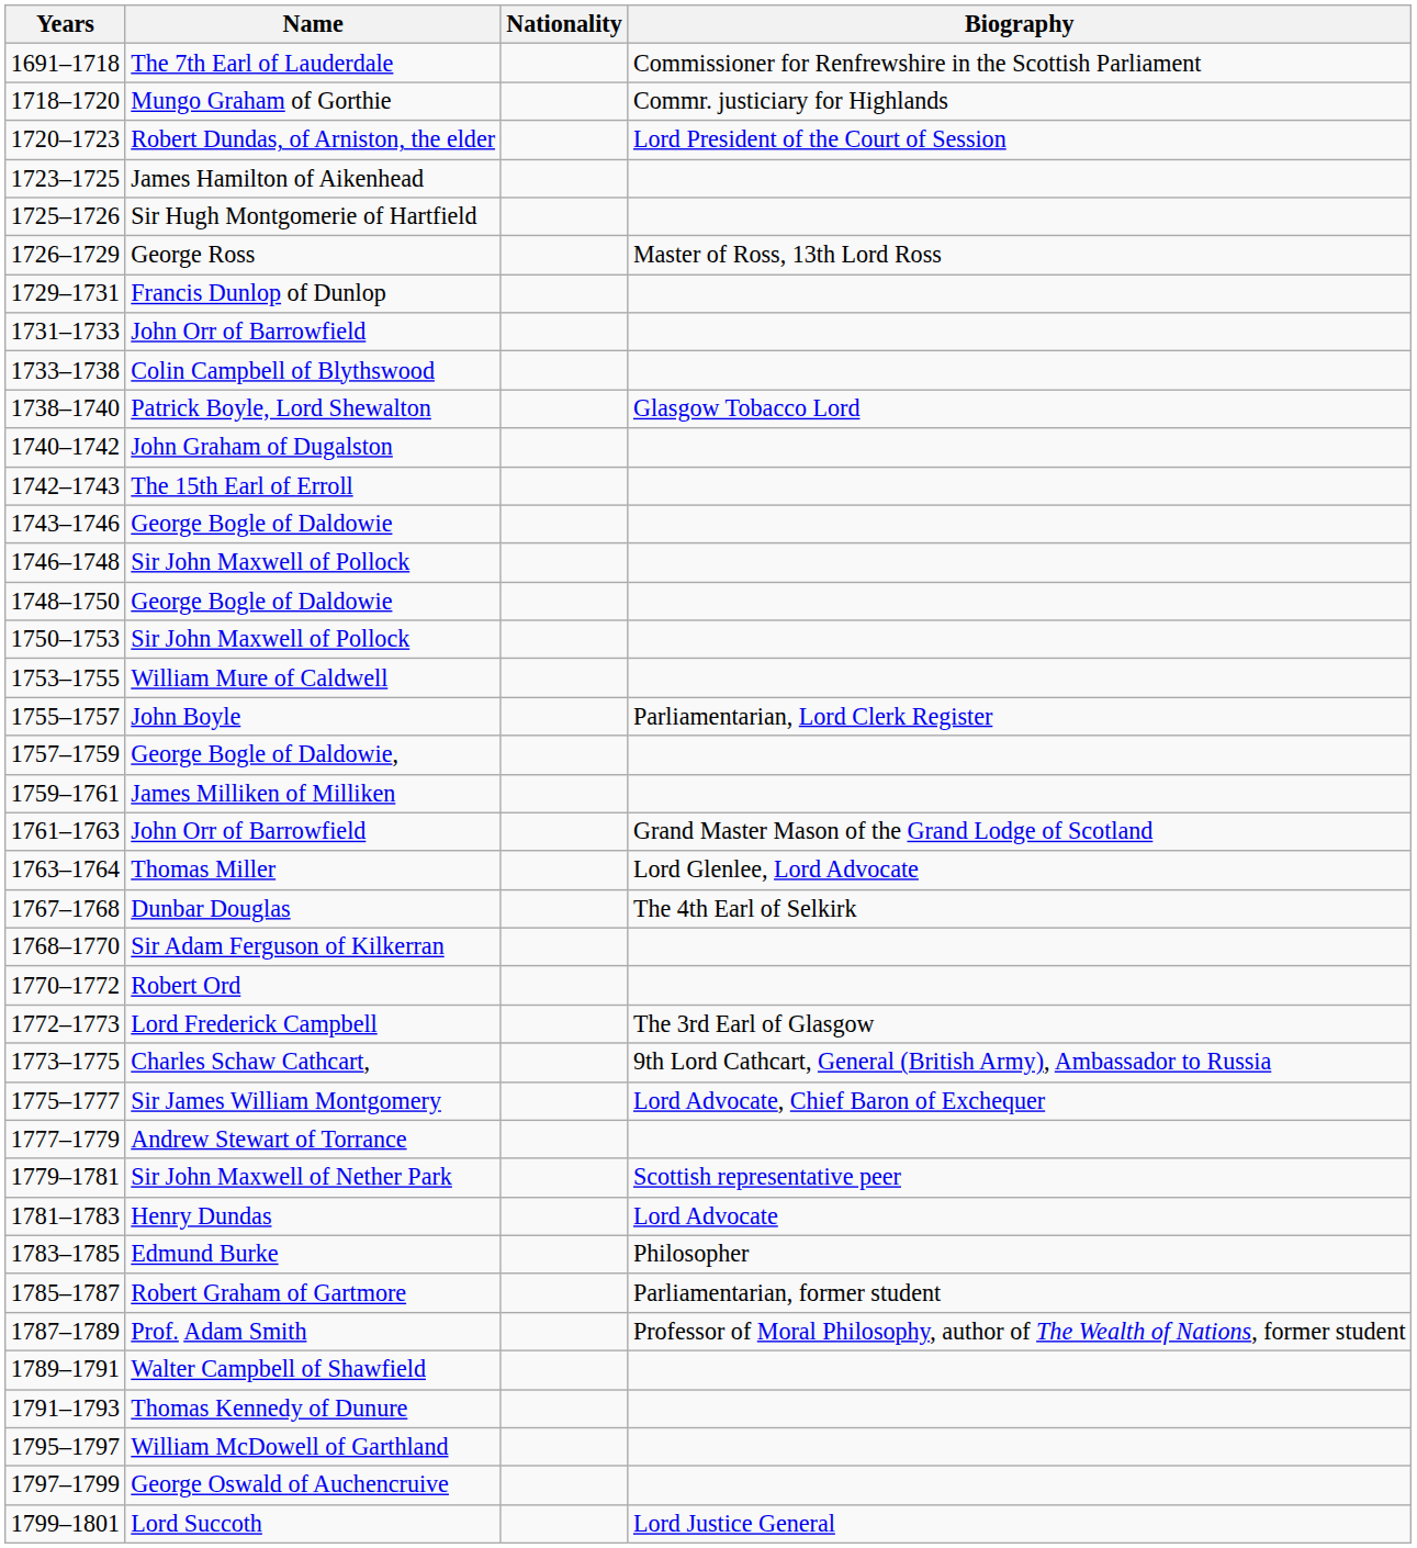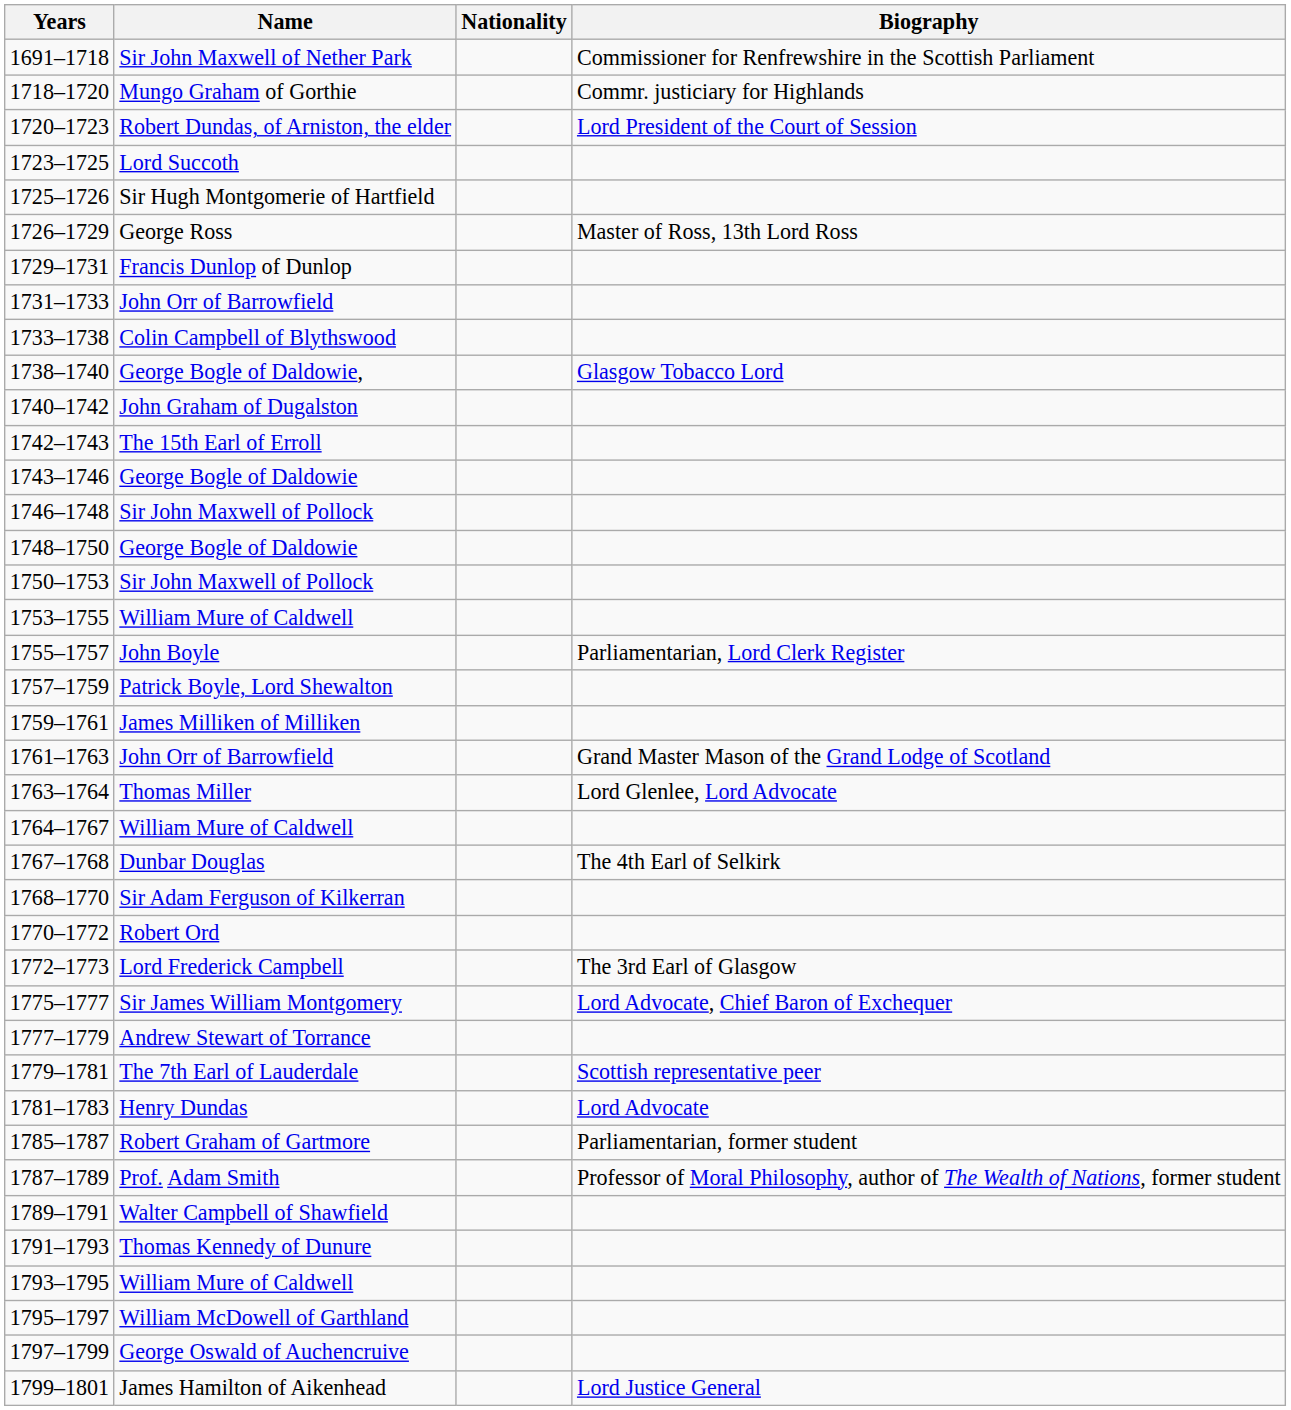 <table class="wikitable">
 <tr>
 <th>Years</th>
 <th>Name</th>
 <th>Nationality</th>
 <th>Biography</th>
 </tr>
 <tr>
 <td>1691–1718</td>
-<td><a href='#'>The 7th Earl of Lauderdale</a></td>
+<td><a href='#'>Sir John Maxwell of Nether Park</a></td>
 <td></td>
 <td>Commissioner for Renfrewshire in the Scottish Parliament</td>
 </tr>
 <tr>
 <td>1718–1720</td>
 <td><a href='#'>Mungo Graham</a> of Gorthie</td>
 <td></td>
 <td>Commr. justiciary for Highlands</td>
 </tr>
 <tr>
 <td>1720–1723</td>
 <td><a href='#'>Robert Dundas, of Arniston, the elder</a></td>
 <td></td>
 <td><a href='#'>Lord President of the Court of Session</a></td>
 </tr>
 <tr>
 <td>1723–1725</td>
-<td>James Hamilton of Aikenhead</td>
+<td><a href='#'>Lord Succoth</a></td>
 <td></td>
 <td></td>
 </tr>
 <tr>
 <td>1725–1726</td>
 <td>Sir Hugh Montgomerie of Hartfield</td>
 <td></td>
 <td></td>
 </tr>
 <tr>
 <td>1726–1729</td>
 <td>George Ross</td>
 <td></td>
 <td>Master of Ross, 13th Lord Ross</td>
 </tr>
 <tr>
 <td>1729–1731</td>
 <td><a href='#'>Francis Dunlop</a> of Dunlop</td>
 <td></td>
 <td></td>
 </tr>
 <tr>
 <td>1731–1733</td>
 <td><a href='#'>John Orr of Barrowfield</a></td>
 <td></td>
 <td></td>
 </tr>
 <tr>
 <td>1733–1738</td>
 <td><a href='#'>Colin Campbell of Blythswood</a></td>
 <td></td>
 <td></td>
 </tr>
 <tr>
 <td>1738–1740</td>
-<td><a href='#'>Patrick Boyle, Lord Shewalton</a></td>
+<td><a href='#'>George Bogle of Daldowie</a>,</td>
 <td></td>
 <td><a href='#'>Glasgow Tobacco Lord</a></td>
 </tr>
 <tr>
 <td>1740–1742</td>
 <td><a href='#'>John Graham of Dugalston</a></td>
 <td></td>
 <td></td>
 </tr>
 <tr>
 <td>1742–1743</td>
 <td><a href='#'>The 15th Earl of Erroll</a></td>
 <td></td>
 <td></td>
 </tr>
 <tr>
 <td>1743–1746</td>
 <td><a href='#'>George Bogle of Daldowie</a></td>
 <td></td>
 <td></td>
 </tr>
 <tr>
 <td>1746–1748</td>
 <td><a href='#'>Sir John Maxwell of Pollock</a></td>
 <td></td>
 <td></td>
 </tr>
 <tr>
 <td>1748–1750</td>
 <td><a href='#'>George Bogle of Daldowie</a></td>
 <td></td>
 <td></td>
 </tr>
 <tr>
 <td>1750–1753</td>
 <td><a href='#'>Sir John Maxwell of Pollock</a></td>
 <td></td>
 <td></td>
 </tr>
 <tr>
 <td>1753–1755</td>
 <td><a href='#'>William Mure of Caldwell</a></td>
 <td></td>
 <td></td>
 </tr>
 <tr>
 <td>1755–1757</td>
 <td><a href='#'>John Boyle</a></td>
 <td></td>
 <td>Parliamentarian, <a href='#'>Lord Clerk Register</a></td>
 </tr>
 <tr>
 <td>1757–1759</td>
-<td><a href='#'>George Bogle of Daldowie</a>,</td>
+<td><a href='#'>Patrick Boyle, Lord Shewalton</a></td>
 <td></td>
 <td></td>
 </tr>
 <tr>
 <td>1759–1761</td>
 <td><a href='#'>James Milliken of Milliken</a></td>
 <td></td>
 <td></td>
 </tr>
 <tr>
 <td>1761–1763</td>
 <td><a href='#'>John Orr of Barrowfield</a></td>
 <td></td>
 <td>Grand Master Mason of the <a href='#'>Grand Lodge of Scotland</a></td>
 </tr>
 <tr>
 <td>1763–1764</td>
 <td><a href='#'>Thomas Miller</a></td>
 <td></td>
 <td>Lord Glenlee, <a href='#'>Lord Advocate</a></td>
+</tr>
+<tr>
+<td>1764–1767</td>
+<td><a href='#'>William Mure of Caldwell</a></td>
+<td></td>
+<td></td>
 </tr>
 <tr>
 <td>1767–1768</td>
 <td><a href='#'>Dunbar Douglas</a></td>
 <td></td>
 <td>The 4th Earl of Selkirk</td>
 </tr>
 <tr>
 <td>1768–1770</td>
 <td><a href='#'>Sir Adam Ferguson of Kilkerran</a></td>
 <td></td>
 <td></td>
 </tr>
 <tr>
 <td>1770–1772</td>
 <td><a href='#'>Robert Ord</a></td>
 <td></td>
 <td></td>
 </tr>
 <tr>
 <td>1772–1773</td>
 <td><a href='#'>Lord Frederick Campbell</a></td>
 <td></td>
 <td>The 3rd Earl of Glasgow</td>
 </tr>
 <tr>
-<td>1773–1775</td>
-<td><a href='#'>Charles Schaw Cathcart</a>,</td>
-<td></td>
-<td>9th Lord Cathcart, <a href='#'>General (British Army)</a>, <a href='#'>Ambassador to Russia</a></td>
-</tr>
-<tr>
 <td>1775–1777</td>
 <td><a href='#'>Sir James William Montgomery</a></td>
 <td></td>
 <td><a href='#'>Lord Advocate</a>, <a href='#'>Chief Baron of Exchequer</a></td>
 </tr>
 <tr>
 <td>1777–1779</td>
 <td><a href='#'>Andrew Stewart of Torrance</a></td>
 <td></td>
 <td></td>
 </tr>
 <tr>
 <td>1779–1781</td>
-<td><a href='#'>Sir John Maxwell of Nether Park</a></td>
+<td><a href='#'>The 7th Earl of Lauderdale</a></td>
 <td></td>
 <td><a href='#'>Scottish representative peer</a></td>
 </tr>
 <tr>
 <td>1781–1783</td>
 <td><a href='#'>Henry Dundas</a></td>
 <td></td>
 <td><a href='#'>Lord Advocate</a></td>
-</tr>
-<tr>
-<td>1783–1785</td>
-<td><a href='#'>Edmund Burke</a></td>
-<td></td>
-<td>Philosopher</td>
 </tr>
 <tr>
 <td>1785–1787</td>
 <td><a href='#'>Robert Graham of Gartmore</a></td>
 <td></td>
 <td>Parliamentarian, former student</td>
 </tr>
 <tr>
 <td>1787–1789</td>
 <td><a href='#'>Prof.</a> <a href='#'>Adam Smith</a></td>
 <td></td>
 <td>Professor of <a href='#'>Moral Philosophy</a>, author of <em><a href='#'>The Wealth of Nations</a></em>, former student</td>
 </tr>
 <tr>
 <td>1789–1791</td>
 <td><a href='#'>Walter Campbell of Shawfield</a></td>
 <td></td>
 <td></td>
 </tr>
 <tr>
 <td>1791–1793</td>
 <td><a href='#'>Thomas Kennedy of Dunure</a></td>
 <td></td>
 <td></td>
 </tr>
 <tr>
+<td>1793–1795</td>
+<td><a href='#'>William Mure of Caldwell</a></td>
+<td></td>
+<td></td>
+</tr>
+<tr>
 <td>1795–1797</td>
 <td><a href='#'>William McDowell of Garthland</a></td>
 <td></td>
 <td></td>
 </tr>
 <tr>
 <td>1797–1799</td>
 <td><a href='#'>George Oswald of Auchencruive</a></td>
 <td></td>
 <td></td>
 </tr>
 <tr>
 <td>1799–1801</td>
-<td><a href='#'>Lord Succoth</a></td>
+<td>James Hamilton of Aikenhead</td>
 <td></td>
 <td><a href='#'>Lord Justice General</a></td>
 </tr>
 </table>
